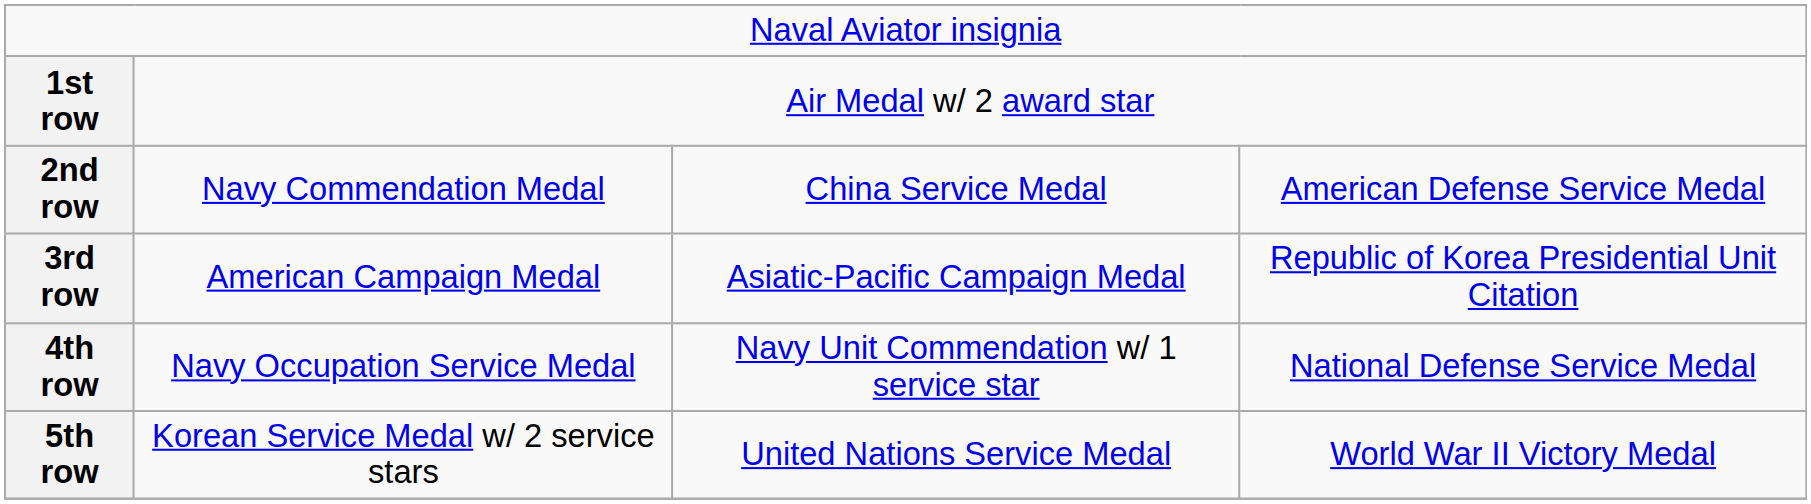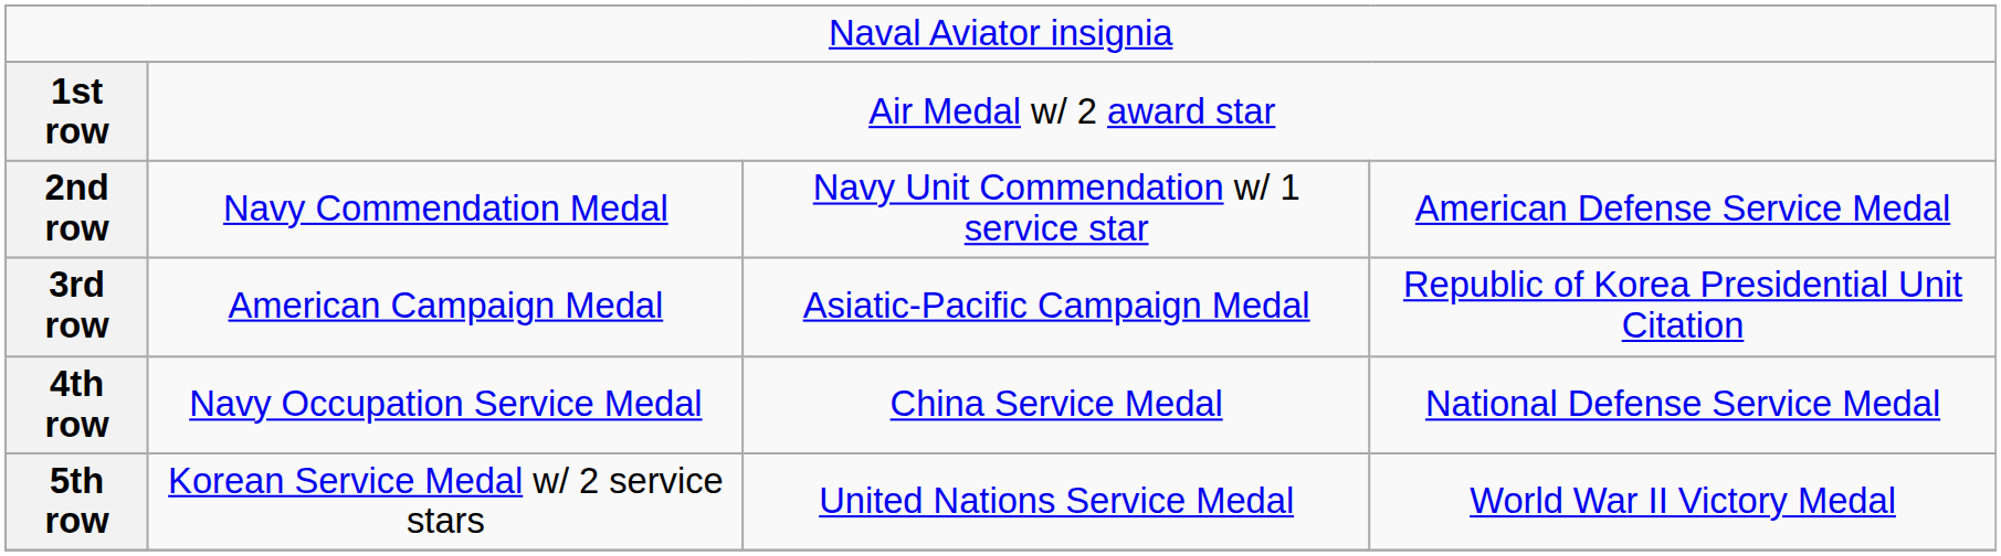 <table class="wikitable" style="margin:1em auto; text-align:center;">
 <tr>
 <td colspan=6 align="center"><a href='#'>Naval Aviator insignia</a></td>
 </tr>
 <tr>
 <th>1st row</th>
 <td colspan=3><a href='#'>Air Medal</a> w/ 2 <a href='#'>award star</a></td>
 </tr>
 <tr>
 <th>2nd row</th>
 <td><a href='#'>Navy Commendation Medal</a></td>
-<td><a href='#'>China Service Medal</a></td>
+<td><a href='#'>Navy Unit Commendation</a> w/ 1 <a href='#'>service star</a></td>
 <td><a href='#'>American Defense Service Medal</a></td>
 </tr>
 <tr>
 <th>3rd row</th>
 <td><a href='#'>American Campaign Medal</a></td>
 <td><a href='#'>Asiatic-Pacific Campaign Medal</a></td>
 <td><a href='#'>Republic of Korea Presidential Unit Citation</a></td>
 </tr>
 <tr>
 <th>4th row</th>
 <td><a href='#'>Navy Occupation Service Medal</a></td>
-<td><a href='#'>Navy Unit Commendation</a> w/ 1 <a href='#'>service star</a></td>
+<td><a href='#'>China Service Medal</a></td>
 <td><a href='#'>National Defense Service Medal</a></td>
 </tr>
 <tr>
 <th>5th row</th>
 <td><a href='#'>Korean Service Medal</a> w/ 2 service stars</td>
 <td><a href='#'>United Nations Service Medal</a></td>
 <td><a href='#'>World War II Victory Medal</a></td>
 </tr>
 <tr>
 </tr>
 </table>
